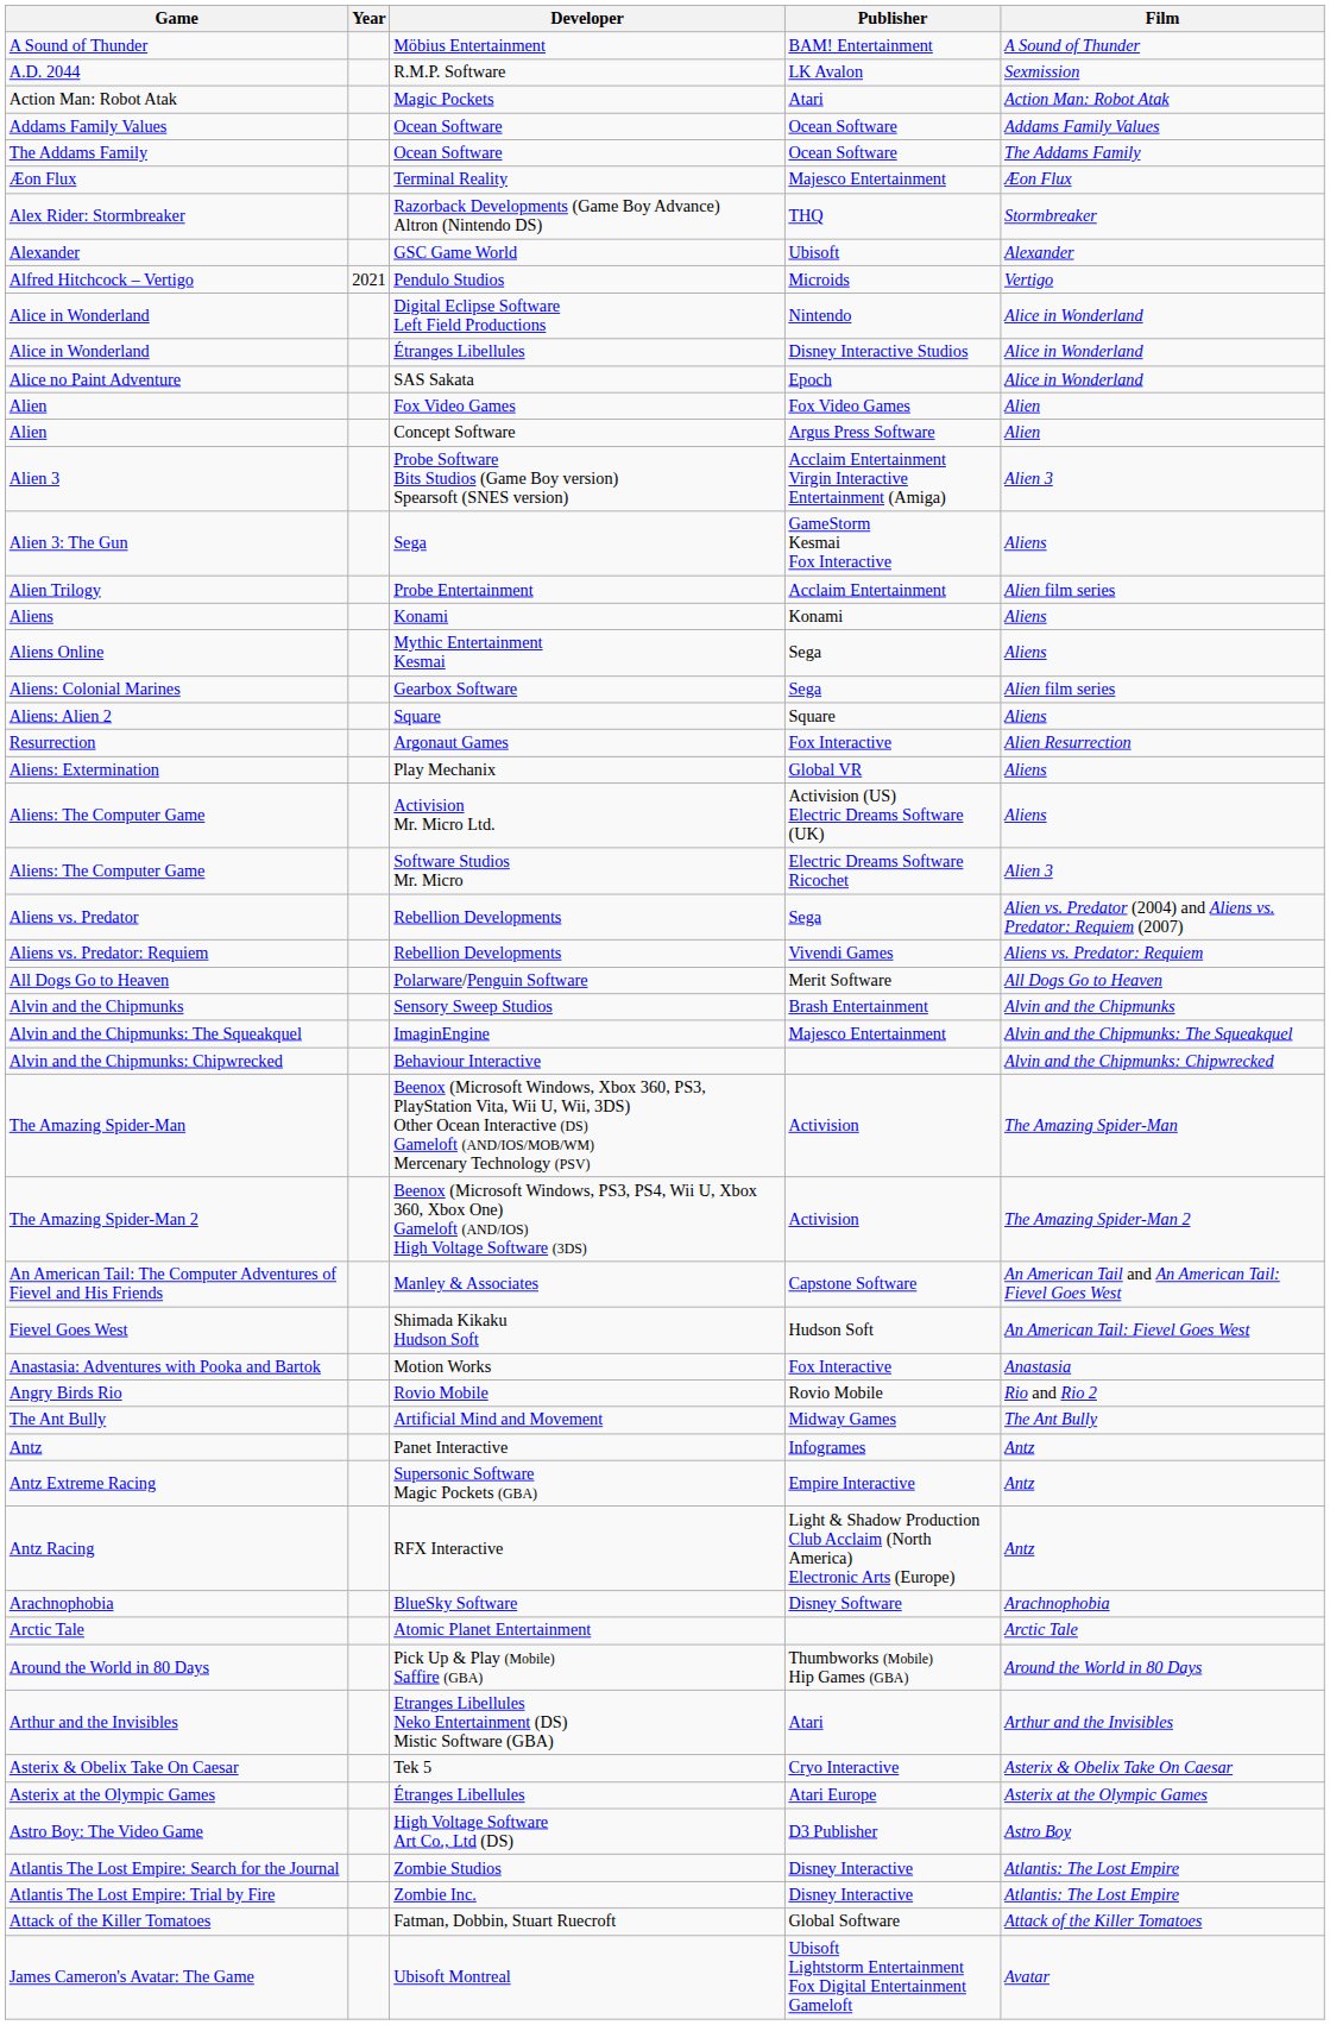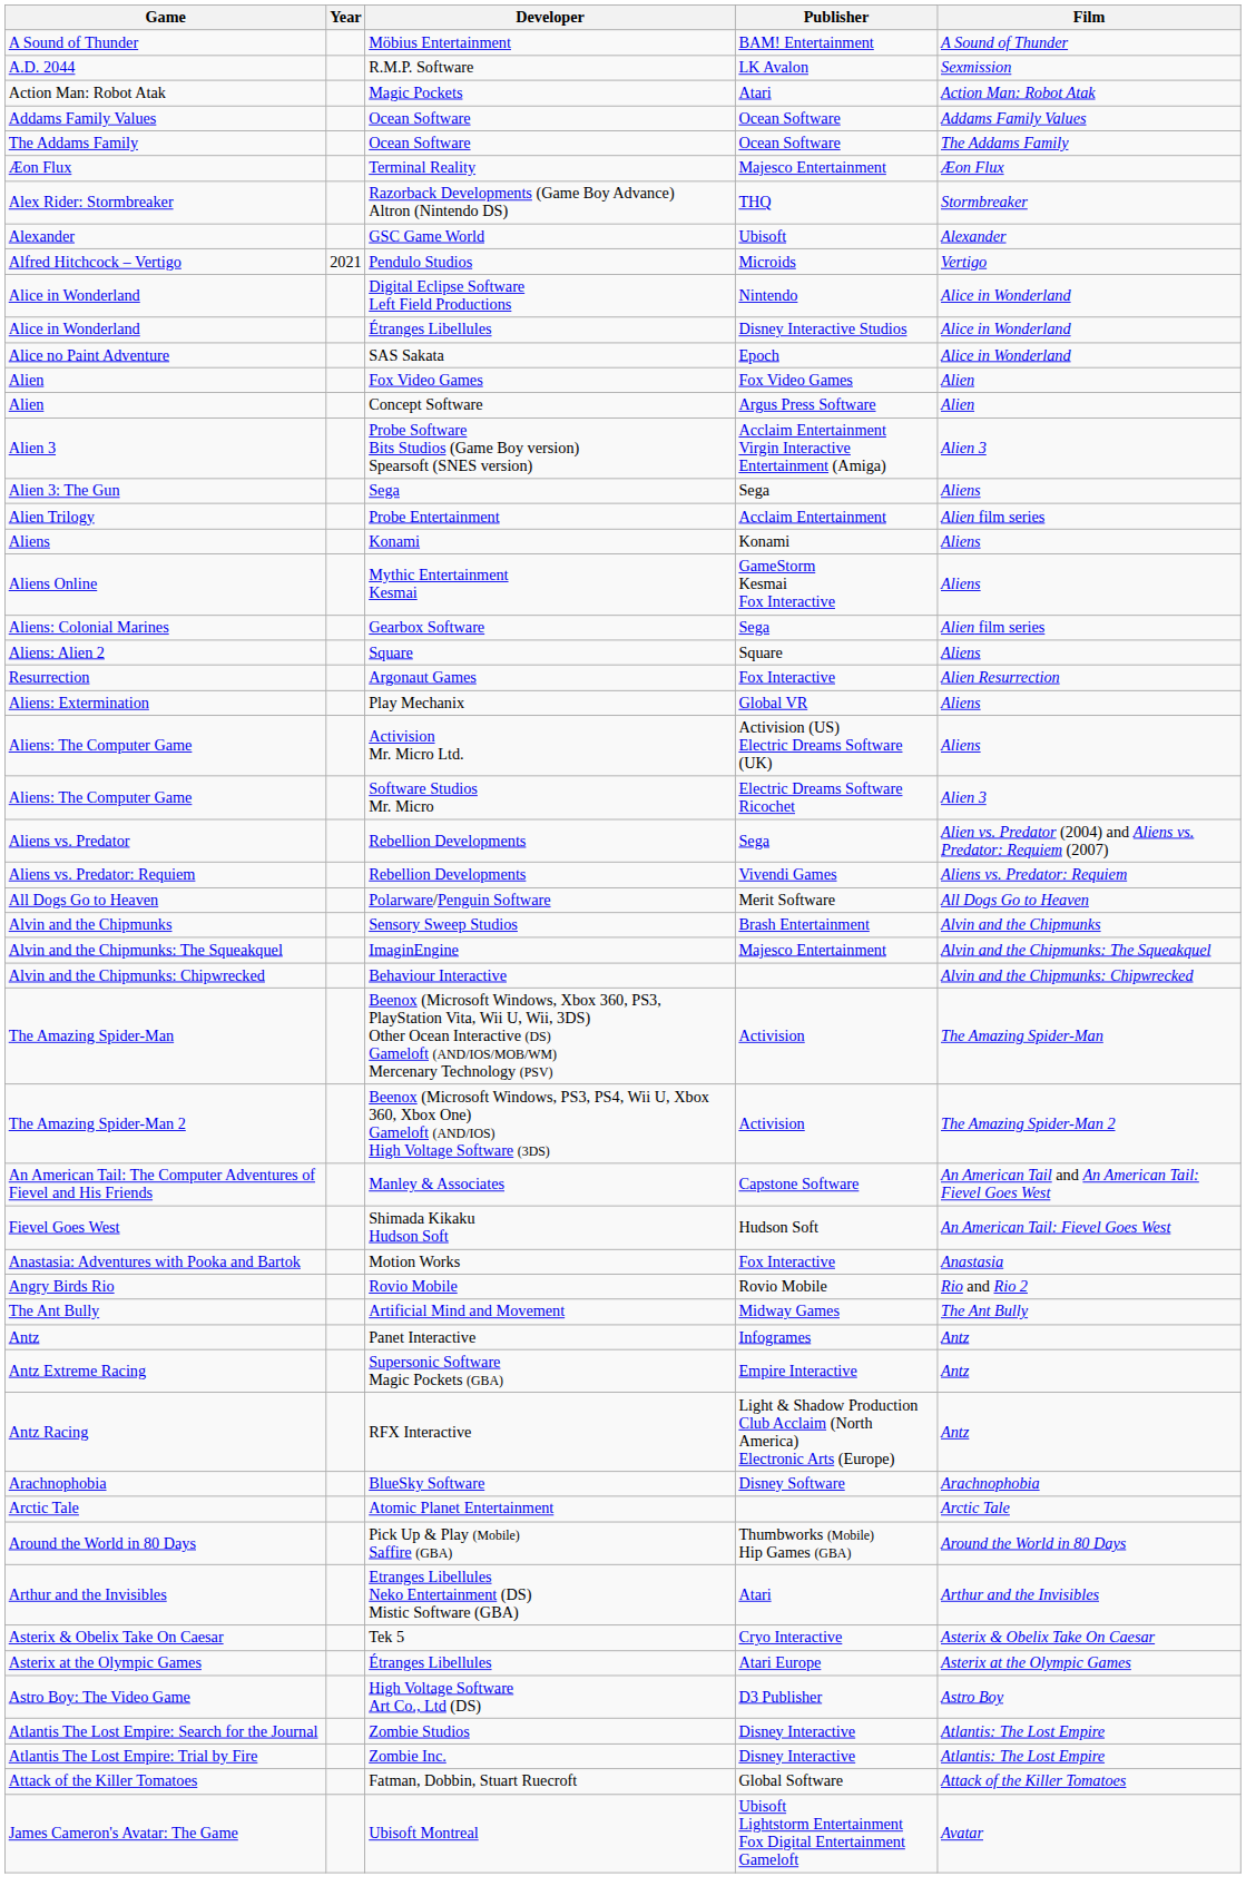 <table class="wikitable sortable">
 <tr>
 <th>Game</th>
 <th>Year</th>
 <th>Developer</th>
 <th>Publisher</th>
 <th>Film</th>
 </tr>
 <tr>
 <td><a href='#'>A Sound of Thunder</a></td>
 <td></td>
 <td><a href='#'>Möbius Entertainment</a></td>
 <td><a href='#'>BAM! Entertainment</a></td>
 <td><em><a href='#'>A Sound of Thunder</a></em></td>
 </tr>
 <tr>
 <td><a href='#'>A.D. 2044</a></td>
 <td></td>
 <td>R.M.P. Software</td>
 <td><a href='#'>LK Avalon</a></td>
 <td><em><a href='#'>Sexmission</a></em></td>
 </tr>
 <tr>
 <td>Action Man: Robot Atak</td>
 <td></td>
 <td><a href='#'>Magic Pockets</a></td>
 <td><a href='#'>Atari</a></td>
 <td><em><a href='#'>Action Man: Robot Atak</a></em></td>
 </tr>
 <tr>
 <td><a href='#'>Addams Family Values</a></td>
 <td></td>
 <td><a href='#'>Ocean Software</a></td>
 <td><a href='#'>Ocean Software</a></td>
 <td><em><a href='#'>Addams Family Values</a></em></td>
 </tr>
 <tr>
 <td><a href='#'>The Addams Family</a></td>
 <td></td>
 <td><a href='#'>Ocean Software</a></td>
 <td><a href='#'>Ocean Software</a></td>
 <td><em><a href='#'>The Addams Family</a></em></td>
 </tr>
 <tr>
 <td><a href='#'>Æon Flux</a></td>
 <td></td>
 <td><a href='#'>Terminal Reality</a></td>
 <td><a href='#'>Majesco Entertainment</a></td>
 <td><em><a href='#'>Æon Flux</a></em></td>
 </tr>
 <tr>
 <td><a href='#'>Alex Rider: Stormbreaker</a></td>
 <td></td>
 <td><a href='#'>Razorback Developments</a> (Game Boy Advance)<br>Altron (Nintendo DS)</td>
 <td><a href='#'>THQ</a></td>
 <td><em><a href='#'>Stormbreaker</a></em></td>
 </tr>
 <tr>
 <td><a href='#'>Alexander</a></td>
 <td></td>
 <td><a href='#'>GSC Game World</a></td>
 <td><a href='#'>Ubisoft</a></td>
 <td><em><a href='#'>Alexander</a></em></td>
 </tr>
 <tr>
 <td><a href='#'>Alfred Hitchcock – Vertigo</a></td>
 <td>2021</td>
 <td><a href='#'>Pendulo Studios</a></td>
 <td><a href='#'>Microids</a></td>
 <td><em><a href='#'>Vertigo</a></em></td>
 </tr>
 <tr>
 <td><a href='#'>Alice in Wonderland</a></td>
 <td></td>
 <td><a href='#'>Digital Eclipse Software</a><br><a href='#'>Left Field Productions</a></td>
 <td><a href='#'>Nintendo</a></td>
 <td><em><a href='#'>Alice in Wonderland</a></em></td>
 </tr>
 <tr>
 <td><a href='#'>Alice in Wonderland</a></td>
 <td></td>
 <td><a href='#'>Étranges Libellules</a></td>
 <td><a href='#'>Disney Interactive Studios</a></td>
 <td><em><a href='#'>Alice in Wonderland</a></em></td>
 </tr>
 <tr>
 <td><a href='#'>Alice no Paint Adventure</a></td>
 <td></td>
 <td>SAS Sakata</td>
 <td><a href='#'>Epoch</a></td>
 <td><em><a href='#'>Alice in Wonderland</a></em></td>
 </tr>
 <tr>
 <td><a href='#'>Alien</a></td>
 <td></td>
 <td><a href='#'>Fox Video Games</a></td>
 <td><a href='#'>Fox Video Games</a></td>
 <td><em><a href='#'>Alien</a></em></td>
 </tr>
 <tr>
 <td><a href='#'>Alien</a></td>
 <td></td>
 <td>Concept Software</td>
 <td><a href='#'>Argus Press Software</a></td>
 <td><em><a href='#'>Alien</a></em></td>
 </tr>
 <tr>
 <td><a href='#'>Alien 3</a></td>
 <td></td>
 <td><a href='#'>Probe Software</a><br><a href='#'>Bits Studios</a> (Game Boy version)<br>Spearsoft (SNES version)</td>
 <td><a href='#'>Acclaim Entertainment</a><br><a href='#'>Virgin Interactive Entertainment</a> (Amiga)</td>
 <td><em><a href='#'>Alien 3</a></em></td>
 </tr>
 <tr>
 <td><a href='#'>Alien 3: The Gun</a></td>
 <td></td>
 <td><a href='#'>Sega</a></td>
-<td><a href='#'>GameStorm</a><br>Kesmai<br><a href='#'>Fox Interactive</a></td>
+<td>Sega</td>
 <td><em><a href='#'>Aliens</a></em></td>
 </tr>
 <tr>
 <td><a href='#'>Alien Trilogy</a></td>
 <td></td>
 <td><a href='#'>Probe Entertainment</a></td>
 <td><a href='#'>Acclaim Entertainment</a></td>
 <td><a href='#'><em>Alien</em> film series</a></td>
 </tr>
 <tr>
 <td><a href='#'>Aliens</a></td>
 <td></td>
 <td><a href='#'>Konami</a></td>
 <td>Konami</td>
 <td><em><a href='#'>Aliens</a></em></td>
 </tr>
 <tr>
 <td><a href='#'>Aliens Online</a></td>
 <td></td>
 <td><a href='#'>Mythic Entertainment</a><br><a href='#'>Kesmai</a></td>
-<td>Sega</td>
+<td><a href='#'>GameStorm</a><br>Kesmai<br><a href='#'>Fox Interactive</a></td>
 <td><em><a href='#'>Aliens</a></em></td>
 </tr>
 <tr>
 <td><a href='#'>Aliens: Colonial Marines</a></td>
 <td></td>
 <td><a href='#'>Gearbox Software</a></td>
 <td><a href='#'>Sega</a></td>
 <td><a href='#'><em>Alien</em> film series</a></td>
 </tr>
 <tr>
 <td><a href='#'>Aliens: Alien 2</a></td>
 <td></td>
 <td><a href='#'>Square</a></td>
 <td>Square</td>
 <td><em><a href='#'>Aliens</a></em></td>
 </tr>
 <tr>
 <td><a href='#'>Resurrection</a></td>
 <td></td>
 <td><a href='#'>Argonaut Games</a></td>
 <td><a href='#'>Fox Interactive</a></td>
 <td><em><a href='#'>Alien Resurrection</a></em></td>
 </tr>
 <tr>
 <td><a href='#'>Aliens: Extermination</a></td>
 <td></td>
 <td>Play Mechanix</td>
 <td><a href='#'>Global VR</a></td>
 <td><em><a href='#'>Aliens</a></em></td>
 </tr>
 <tr>
 <td><a href='#'>Aliens: The Computer Game</a></td>
 <td></td>
 <td><a href='#'>Activision</a> <br> Mr. Micro Ltd.</td>
 <td>Activision (US)<br> <a href='#'>Electric Dreams Software</a> (UK)</td>
 <td><em><a href='#'>Aliens</a></em></td>
 </tr>
 <tr>
 <td><a href='#'>Aliens: The Computer Game</a></td>
 <td></td>
 <td><a href='#'>Software Studios</a> <br> Mr. Micro</td>
 <td><a href='#'>Electric Dreams Software</a><br><a href='#'>Ricochet</a></td>
 <td><em><a href='#'>Alien 3</a></em></td>
 </tr>
 <tr>
 <td><a href='#'>Aliens vs. Predator</a></td>
 <td></td>
 <td><a href='#'>Rebellion Developments</a></td>
 <td><a href='#'>Sega</a></td>
 <td><em><a href='#'>Alien vs. Predator</a></em> (2004) and <em><a href='#'>Aliens vs. Predator: Requiem</a></em> (2007)</td>
 </tr>
 <tr>
 <td><a href='#'>Aliens vs. Predator: Requiem</a></td>
 <td></td>
 <td><a href='#'>Rebellion Developments</a></td>
 <td><a href='#'>Vivendi Games</a></td>
 <td><em><a href='#'>Aliens vs. Predator: Requiem</a></em></td>
 </tr>
 <tr>
 <td><a href='#'>All Dogs Go to Heaven</a></td>
 <td></td>
 <td><a href='#'>Polarware</a>/<a href='#'>Penguin Software</a></td>
 <td>Merit Software</td>
 <td><em><a href='#'>All Dogs Go to Heaven</a></em></td>
 </tr>
 <tr>
 <td><a href='#'>Alvin and the Chipmunks</a></td>
 <td></td>
 <td><a href='#'>Sensory Sweep Studios</a></td>
 <td><a href='#'>Brash Entertainment</a></td>
 <td><em><a href='#'>Alvin and the Chipmunks</a></em></td>
 </tr>
 <tr>
 <td><a href='#'>Alvin and the Chipmunks: The Squeakquel</a></td>
 <td></td>
 <td><a href='#'>ImaginEngine</a></td>
 <td><a href='#'>Majesco Entertainment</a></td>
 <td><em><a href='#'>Alvin and the Chipmunks: The Squeakquel</a></em></td>
 </tr>
 <tr>
 <td><a href='#'>Alvin and the Chipmunks: Chipwrecked</a></td>
 <td></td>
 <td><a href='#'>Behaviour Interactive</a></td>
 <td></td>
 <td><em><a href='#'>Alvin and the Chipmunks: Chipwrecked</a></em></td>
 </tr>
 <tr>
 <td><a href='#'>The Amazing Spider-Man</a></td>
 <td></td>
 <td><a href='#'>Beenox</a> (Microsoft Windows, Xbox 360, PS3, PlayStation Vita, Wii U, Wii, 3DS)<br>Other Ocean Interactive <small>(DS)</small><br><a href='#'>Gameloft</a> <small>(AND/IOS/MOB/WM)</small><br>Mercenary Technology <small>(PSV)</small></td>
 <td><a href='#'>Activision</a></td>
 <td><em><a href='#'>The Amazing Spider-Man</a></em></td>
 </tr>
 <tr>
 <td><a href='#'>The Amazing Spider-Man 2</a></td>
 <td></td>
 <td><a href='#'>Beenox</a> (Microsoft Windows, PS3, PS4, Wii U, Xbox 360, Xbox One)<br><a href='#'>Gameloft</a> <small>(AND/IOS)</small><br><a href='#'>High Voltage Software</a> <small>(3DS)</small></td>
 <td><a href='#'>Activision</a></td>
 <td><em><a href='#'>The Amazing Spider-Man 2</a></em></td>
 </tr>
 <tr>
 <td><a href='#'>An American Tail: The Computer Adventures of Fievel and His Friends</a></td>
 <td></td>
 <td><a href='#'>Manley & Associates</a></td>
 <td><a href='#'>Capstone Software</a></td>
 <td><em><a href='#'>An American Tail</a></em> and <em><a href='#'>An American Tail: Fievel Goes West</a></em></td>
 </tr>
 <tr>
 <td><a href='#'>Fievel Goes West</a></td>
 <td></td>
 <td>Shimada Kikaku <br> <a href='#'>Hudson Soft</a></td>
 <td>Hudson Soft</td>
 <td><em><a href='#'>An American Tail: Fievel Goes West</a></em></td>
 </tr>
 <tr>
 <td><a href='#'>Anastasia: Adventures with Pooka and Bartok</a></td>
 <td></td>
 <td>Motion Works</td>
 <td><a href='#'>Fox Interactive</a></td>
 <td><em><a href='#'>Anastasia</a></em></td>
 </tr>
 <tr>
 <td><a href='#'>Angry Birds Rio</a></td>
 <td></td>
 <td><a href='#'>Rovio Mobile</a></td>
 <td>Rovio Mobile</td>
 <td><em><a href='#'>Rio</a></em> and <em><a href='#'>Rio 2</a></em></td>
 </tr>
 <tr>
 <td><a href='#'>The Ant Bully</a></td>
 <td></td>
 <td><a href='#'>Artificial Mind and Movement</a></td>
 <td><a href='#'>Midway Games</a></td>
 <td><em><a href='#'>The Ant Bully</a></em></td>
 </tr>
 <tr>
 <td><a href='#'>Antz</a></td>
 <td></td>
 <td>Panet Interactive</td>
 <td><a href='#'>Infogrames</a></td>
 <td><em><a href='#'>Antz</a></em></td>
 </tr>
 <tr>
 <td><a href='#'>Antz Extreme Racing</a></td>
 <td></td>
 <td><a href='#'>Supersonic Software</a><br>Magic Pockets <small>(GBA)</small></td>
 <td><a href='#'>Empire Interactive</a></td>
 <td><em><a href='#'>Antz</a></em></td>
 </tr>
 <tr>
 <td><a href='#'>Antz Racing</a></td>
 <td></td>
 <td>RFX Interactive</td>
 <td>Light & Shadow Production<br><a href='#'>Club Acclaim</a> (North America)<br><a href='#'>Electronic Arts</a> (Europe)</td>
 <td><em><a href='#'>Antz</a></em></td>
 </tr>
 <tr>
 <td><a href='#'>Arachnophobia</a></td>
 <td></td>
 <td><a href='#'>BlueSky Software</a></td>
 <td><a href='#'>Disney Software</a></td>
 <td><em><a href='#'>Arachnophobia</a></em></td>
 </tr>
 <tr>
 <td><a href='#'>Arctic Tale</a></td>
 <td></td>
 <td><a href='#'>Atomic Planet Entertainment</a></td>
 <td></td>
 <td><em><a href='#'>Arctic Tale</a></em></td>
 </tr>
 <tr>
 <td><a href='#'>Around the World in 80 Days</a></td>
 <td></td>
 <td>Pick Up & Play <small>(Mobile)</small><br><a href='#'>Saffire</a> <small>(GBA)</small></td>
 <td>Thumbworks <small>(Mobile)</small><br>Hip Games <small>(GBA)</small></td>
 <td><em><a href='#'>Around the World in 80 Days</a></em></td>
 </tr>
 <tr>
 <td><a href='#'>Arthur and the Invisibles</a></td>
 <td></td>
 <td><a href='#'>Etranges Libellules</a><br><a href='#'>Neko Entertainment</a> (DS)<br>Mistic Software (GBA)</td>
 <td><a href='#'>Atari</a></td>
 <td><em><a href='#'>Arthur and the Invisibles</a></em></td>
 </tr>
 <tr>
 <td><a href='#'>Asterix & Obelix Take On Caesar</a></td>
 <td></td>
 <td>Tek 5</td>
 <td><a href='#'>Cryo Interactive</a></td>
 <td><em><a href='#'>Asterix & Obelix Take On Caesar</a></em></td>
 </tr>
 <tr>
 <td><a href='#'>Asterix at the Olympic Games</a></td>
 <td></td>
 <td><a href='#'>Étranges Libellules</a></td>
 <td><a href='#'>Atari Europe</a></td>
 <td><em><a href='#'>Asterix at the Olympic Games</a></em></td>
 </tr>
 <tr>
 <td><a href='#'>Astro Boy: The Video Game</a></td>
 <td></td>
 <td><a href='#'>High Voltage Software</a><br><a href='#'>Art Co., Ltd</a> (DS)</td>
 <td><a href='#'>D3 Publisher</a></td>
 <td><em><a href='#'>Astro Boy</a></em></td>
 </tr>
 <tr>
 <td><a href='#'>Atlantis The Lost Empire: Search for the Journal</a></td>
 <td></td>
 <td><a href='#'>Zombie Studios</a></td>
 <td><a href='#'>Disney Interactive</a></td>
 <td><em><a href='#'>Atlantis: The Lost Empire</a></em></td>
 </tr>
 <tr>
 <td><a href='#'>Atlantis The Lost Empire: Trial by Fire</a></td>
 <td></td>
 <td><a href='#'>Zombie Inc.</a></td>
 <td><a href='#'>Disney Interactive</a></td>
 <td><em><a href='#'>Atlantis: The Lost Empire</a></em></td>
 </tr>
 <tr>
 <td><a href='#'>Attack of the Killer Tomatoes</a></td>
 <td></td>
 <td>Fatman, Dobbin, Stuart Ruecroft</td>
 <td>Global Software</td>
 <td><em><a href='#'>Attack of the Killer Tomatoes</a></em></td>
 </tr>
 <tr>
 <td><a href='#'>James Cameron's Avatar: The Game</a></td>
 <td></td>
 <td><a href='#'>Ubisoft Montreal</a></td>
 <td><a href='#'>Ubisoft</a><br><a href='#'>Lightstorm Entertainment</a><br><a href='#'>Fox Digital Entertainment</a><br><a href='#'>Gameloft</a> </td>
 <td><em><a href='#'>Avatar</a></em></td>
 </tr>
 </table>
